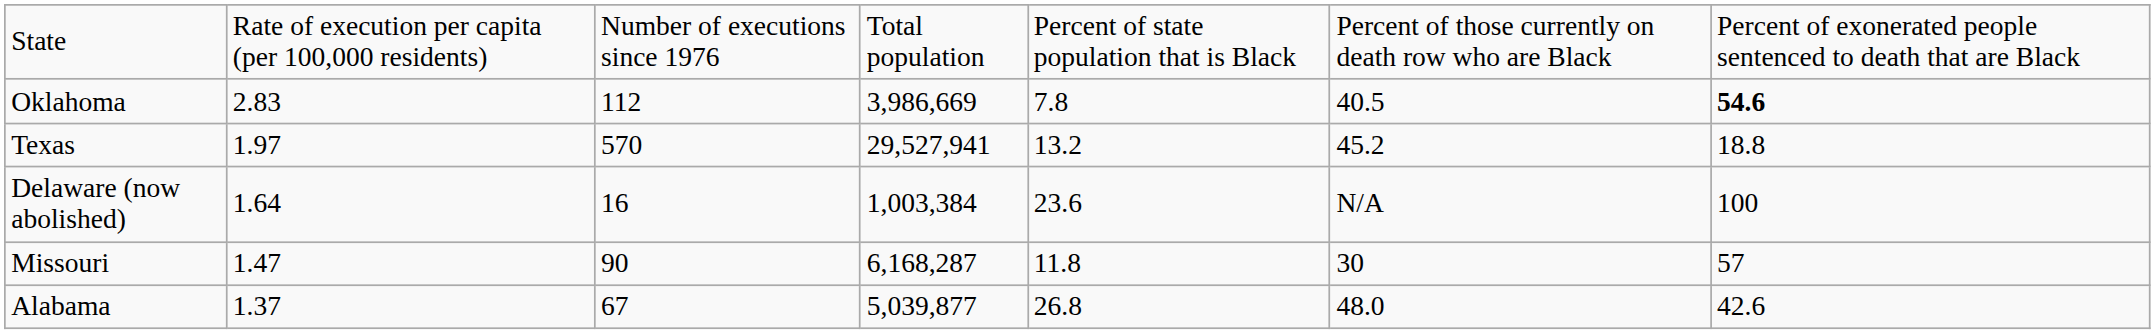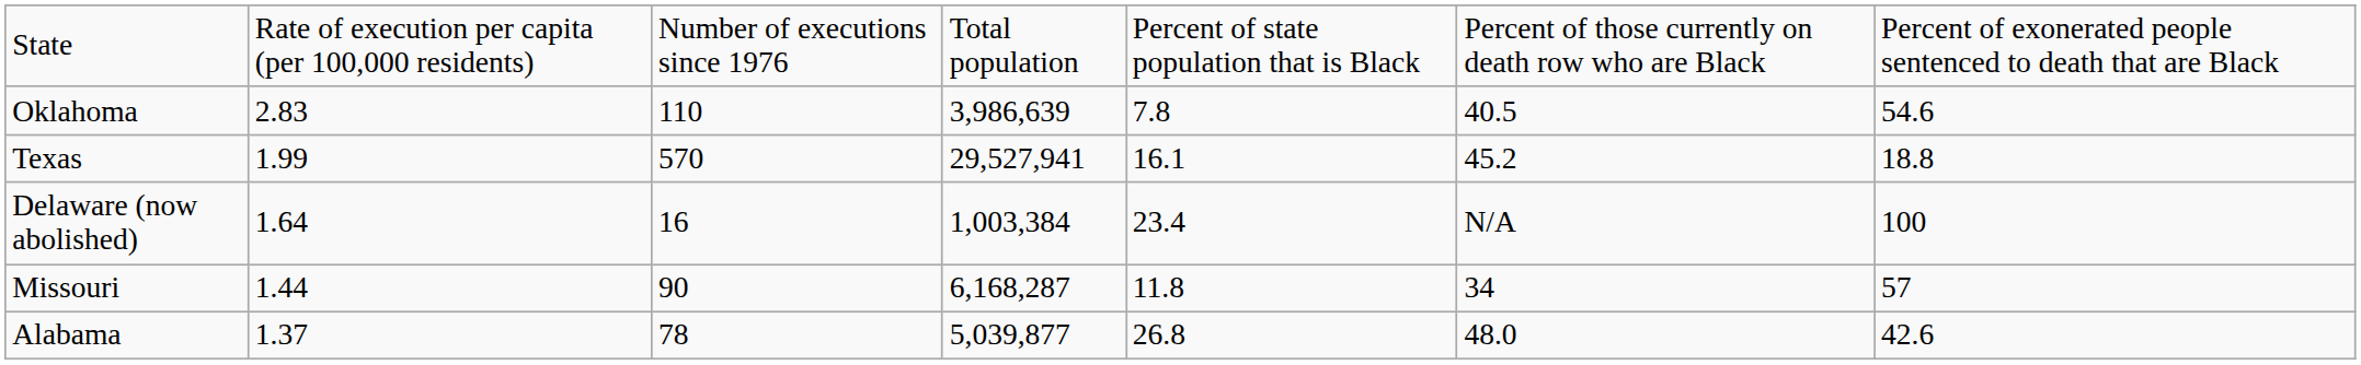 <table class="wikitable">
 <tr>
 <td>State</td>
 <td>Rate of execution per capita (per 100,000 residents)</td>
 <td>Number of executions since 1976</td>
 <td>Total population</td>
 <td>Percent of state population that is Black</td>
 <td>Percent of those currently on death row who are Black</td>
 <td>Percent of exonerated people sentenced to death that are Black</td>
 </tr>
 <tr>
 <td>Oklahoma</td>
 <td>2.83</td>
-<td>112</td>
-<td>3,986,669</td>
+<td>110</td>
+<td>3,986,639</td>
 <td>7.8</td>
 <td>40.5</td>
-<td><strong>54.6</strong></td>
+<td>54.6</td>
 </tr>
 <tr>
 <td>Texas</td>
-<td>1.97</td>
+<td>1.99</td>
 <td>570</td>
 <td>29,527,941</td>
-<td>13.2</td>
+<td>16.1</td>
 <td>45.2</td>
 <td>18.8</td>
 </tr>
 <tr>
 <td>Delaware (now abolished)</td>
 <td>1.64</td>
 <td>16</td>
 <td>1,003,384</td>
-<td>23.6</td>
+<td>23.4</td>
 <td>N/A</td>
 <td>100</td>
 </tr>
 <tr>
 <td>Missouri</td>
-<td>1.47</td>
+<td>1.44</td>
 <td>90</td>
 <td>6,168,287</td>
 <td>11.8</td>
-<td>30</td>
+<td>34</td>
 <td>57</td>
 </tr>
 <tr>
 <td>Alabama</td>
 <td>1.37</td>
-<td>67</td>
+<td>78</td>
 <td>5,039,877</td>
 <td>26.8</td>
 <td>48.0</td>
 <td>42.6</td>
 </tr>
 </table>
